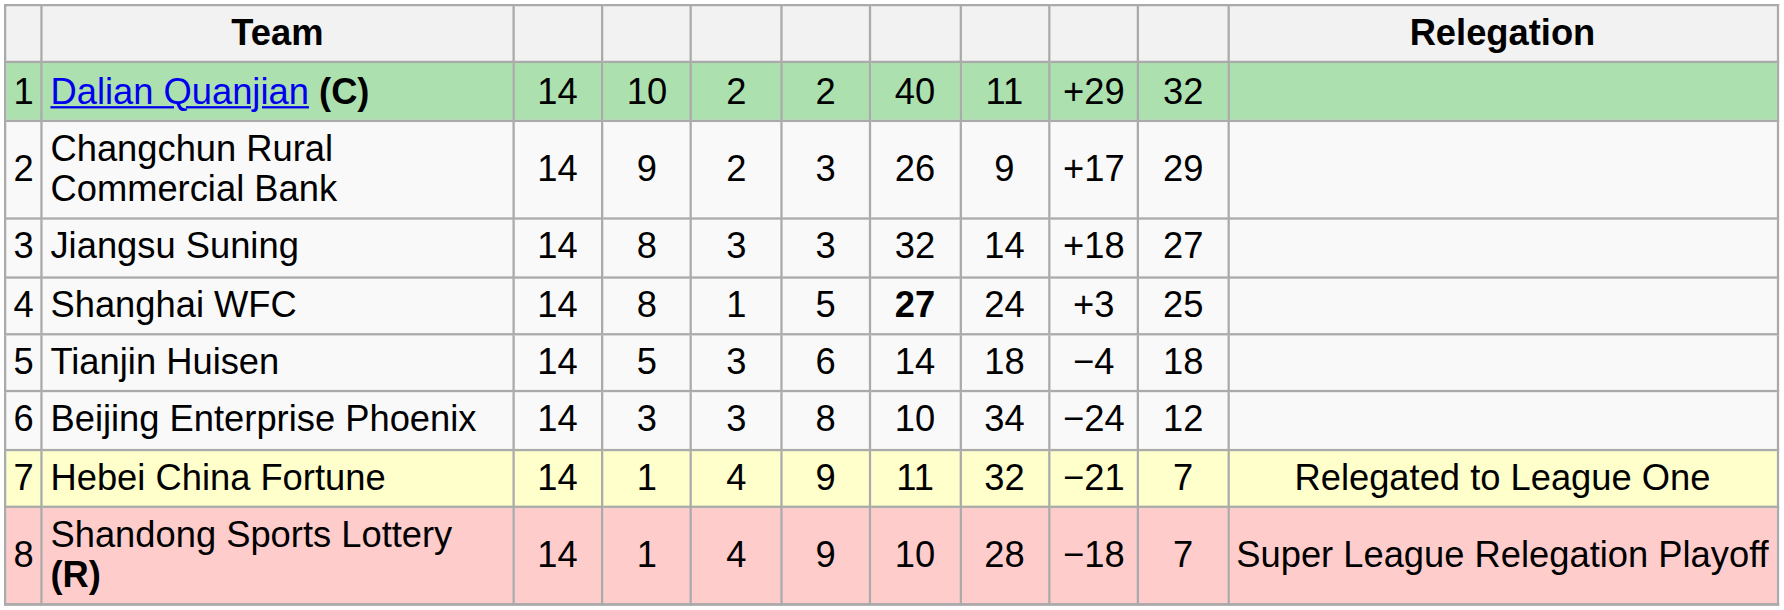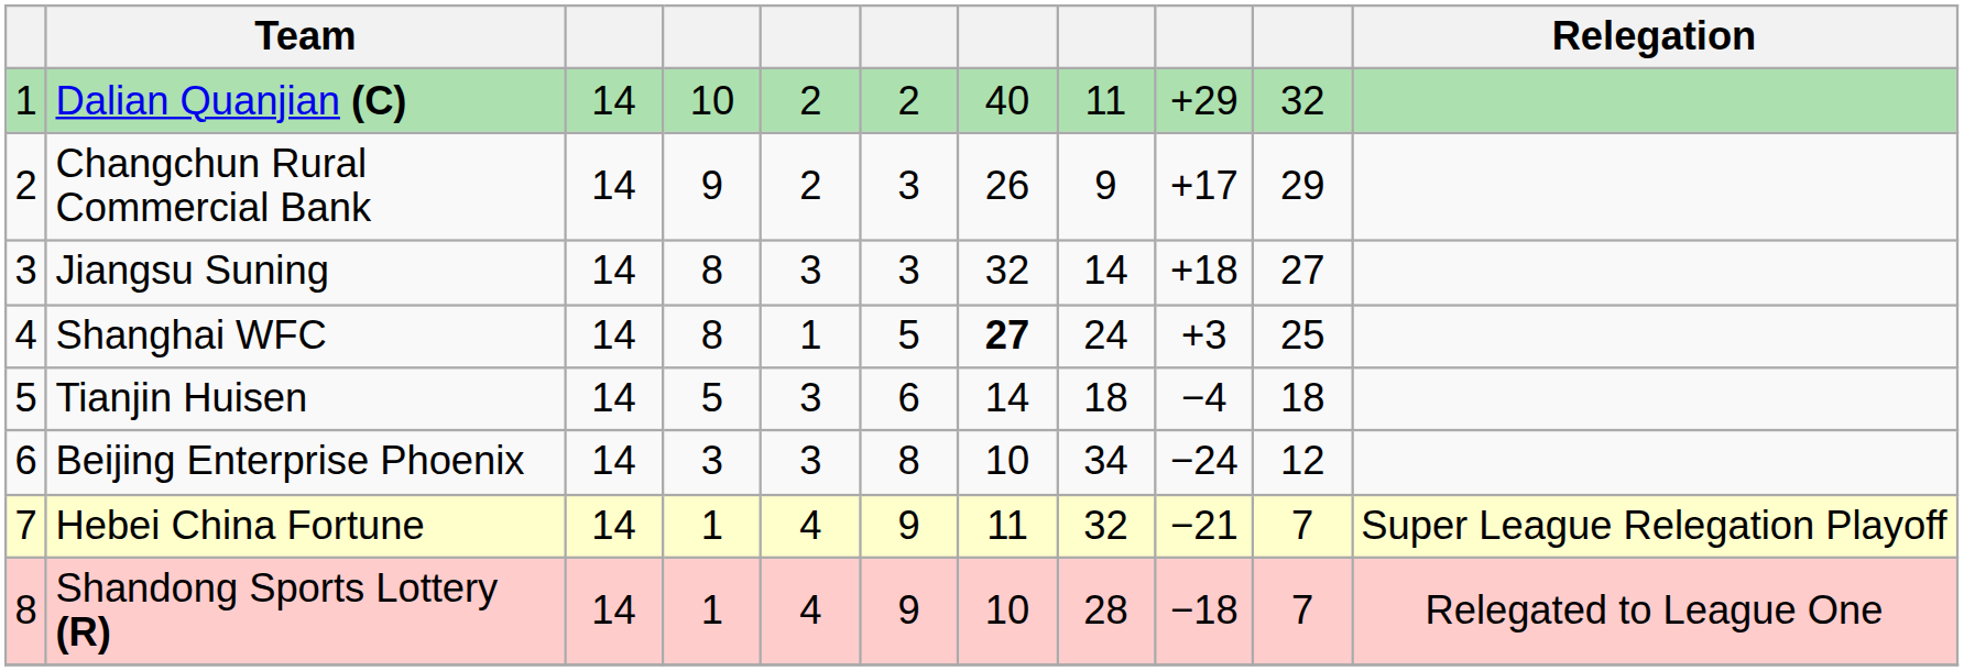 <table class=wikitable style=text-align:center>
 <tr>
 <th></th>
 <th width=200>Team</th>
 <th width=32></th>
 <th width=32></th>
 <th width=32></th>
 <th width=32></th>
 <th width=32></th>
 <th width=32></th>
 <th width=32></th>
 <th width=32></th>
 <th>Relegation</th>
 </tr>
 <tr bgcolor=#ACE1AF>
 <td>1</td>
 <td align=left><a href='#'>Dalian Quanjian</a> <strong>(C)</strong></td>
 <td>14</td>
 <td>10</td>
 <td>2</td>
 <td>2</td>
 <td>40</td>
 <td>11</td>
 <td>+29</td>
 <td>32</td>
 <td></td>
 </tr>
 <tr>
 <td>2</td>
 <td align=left>Changchun Rural Commercial Bank</td>
 <td>14</td>
 <td>9</td>
 <td>2</td>
 <td>3</td>
 <td>26</td>
 <td>9</td>
 <td>+17</td>
 <td>29</td>
 <td></td>
 </tr>
 <tr>
 <td>3</td>
 <td align=left>Jiangsu Suning</td>
 <td>14</td>
 <td>8</td>
 <td>3</td>
 <td>3</td>
 <td>32</td>
 <td>14</td>
 <td>+18</td>
 <td>27</td>
 <td></td>
 </tr>
 <tr>
 <td>4</td>
 <td align=left>Shanghai WFC</td>
 <td>14</td>
 <td>8</td>
 <td>1</td>
 <td>5</td>
 <td><strong>27</strong></td>
 <td>24</td>
 <td>+3</td>
 <td>25</td>
 <td></td>
 </tr>
 <tr>
 <td>5</td>
 <td align=left>Tianjin Huisen</td>
 <td>14</td>
 <td>5</td>
 <td>3</td>
 <td>6</td>
 <td>14</td>
 <td>18</td>
 <td>−4</td>
 <td>18</td>
 <td></td>
 </tr>
 <tr>
 <td>6</td>
 <td align=left>Beijing Enterprise Phoenix</td>
 <td>14</td>
 <td>3</td>
 <td>3</td>
 <td>8</td>
 <td>10</td>
 <td>34</td>
 <td>−24</td>
 <td>12</td>
 <td></td>
 </tr>
 <tr bgcolor=#FFFFCC>
 <td>7</td>
 <td align=left>Hebei China Fortune</td>
 <td>14</td>
 <td>1</td>
 <td>4</td>
 <td>9</td>
 <td>11</td>
 <td>32</td>
 <td>−21</td>
 <td>7</td>
-<td>Relegated to League One</td>
+<td>Super League Relegation Playoff</td>
 </tr>
 <tr bgcolor=#FFCCCC>
 <td>8</td>
 <td align=left>Shandong Sports Lottery <strong>(R)</strong></td>
 <td>14</td>
 <td>1</td>
 <td>4</td>
 <td>9</td>
 <td>10</td>
 <td>28</td>
 <td>−18</td>
 <td>7</td>
-<td>Super League Relegation Playoff</td>
+<td>Relegated to League One</td>
 </tr>
 <tr>
 </tr>
 </table>
